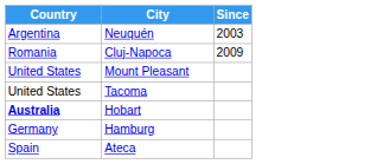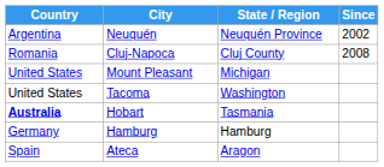 <table class="wikitable" "text-align:left;font-size:100%;"|>
 <tr>
 <th style="background:#39e; color:white; height:17px; width:120px;">Country</th>
 <th ! style="background:#39e; color:white; width:140px;">City</th>
+<th ! style="background:#39e; color:white; width:150px;">State / Region</th>
 <th ! style="background:#39e; color:white; width:40px;">Since</th>
 </tr>
 <tr style="color:black; background:white;">
 <td ! !><a href='#'>Argentina</a></td>
 <td ! !><a href='#'>Neuquén</a></td>
-<td ! !>2003</td>
+<td ! !><a href='#'>Neuquén Province</a></td>
+<td ! !>2002</td>
 </tr>
 <tr style="color:black; background:white;">
 <td ! !><a href='#'>Romania</a></td>
 <td ! !><a href='#'>Cluj-Napoca</a></td>
-<td ! !>2009</td>
+<td ! !><a href='#'>Cluj County</a></td>
+<td ! !>2008</td>
 </tr>
 <tr style="color:red; background:white;">
 <td ! !><a href='#'>United States</a></td>
 <td ! !><a href='#'>Mount Pleasant</a></td>
+<td ! !><a href='#'>Michigan</a></td>
 <td ! !></td>
 </tr>
 <tr style="color:black; background:white;">
 <td ! !>United States</td>
 <td ! !><a href='#'>Tacoma</a></td>
+<td ! !><a href='#'>Washington</a></td>
 <td ! !></td>
 </tr>
 <tr style="color:black; background:white;">
 <td ! !><strong><a href='#'>Australia</a></strong></td>
 <td ! !><a href='#'>Hobart</a></td>
+<td ! !><a href='#'>Tasmania</a></td>
 <td ! !></td>
 </tr>
 <tr style="color:black; background:white;">
 <td ! !><a href='#'>Germany</a></td>
 <td ! !><a href='#'>Hamburg</a></td>
+<td ! !>Hamburg</td>
 <td ! !></td>
 </tr>
 <tr style="color:black; background:white;">
 <td ! !><a href='#'>Spain</a></td>
 <td ! !><a href='#'>Ateca</a></td>
+<td ! !><a href='#'>Aragon</a></td>
 <td ! !></td>
 </tr>
 </table>
